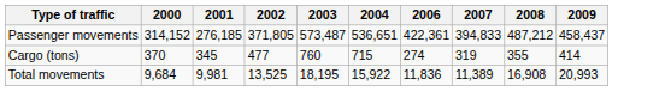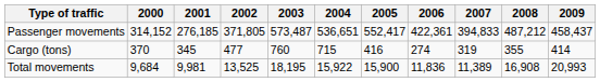 <table class="wikitable">
 <tr>
 <th>Type of traffic</th>
 <th>2000</th>
 <th>2001</th>
 <th>2002</th>
 <th>2003</th>
 <th>2004</th>
+<th>2005</th>
 <th>2006</th>
 <th>2007</th>
 <th>2008</th>
 <th>2009</th>
 </tr>
 <tr>
 <td>Passenger movements</td>
 <td>314,152</td>
 <td>276,185</td>
 <td>371,805</td>
 <td>573,487</td>
 <td>536,651</td>
+<td>552,417</td>
 <td>422,361</td>
 <td>394,833</td>
 <td>487,212</td>
 <td>458,437</td>
 </tr>
 <tr>
 <td>Cargo (tons)</td>
 <td>370</td>
 <td>345</td>
 <td>477</td>
 <td>760</td>
 <td>715</td>
+<td>416</td>
 <td>274</td>
 <td>319</td>
 <td>355</td>
 <td>414</td>
 </tr>
 <tr>
 <td>Total movements</td>
 <td>9,684</td>
 <td>9,981</td>
 <td>13,525</td>
 <td>18,195</td>
 <td>15,922</td>
+<td>15,900</td>
 <td>11,836</td>
 <td>11,389</td>
 <td>16,908</td>
 <td>20,993</td>
 </tr>
 </table>
